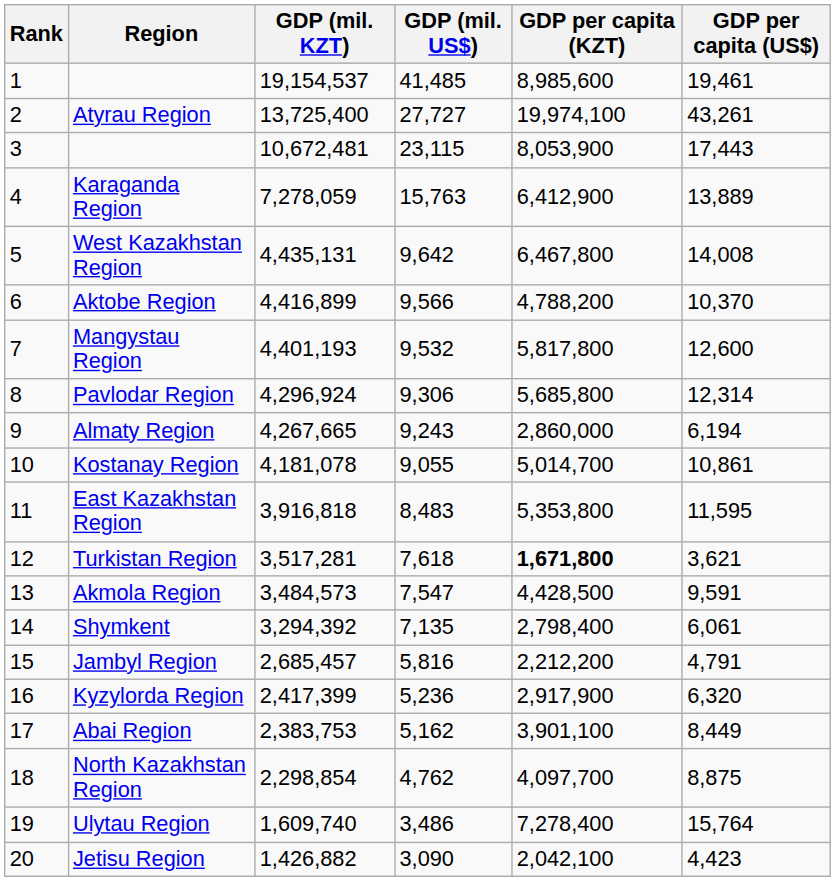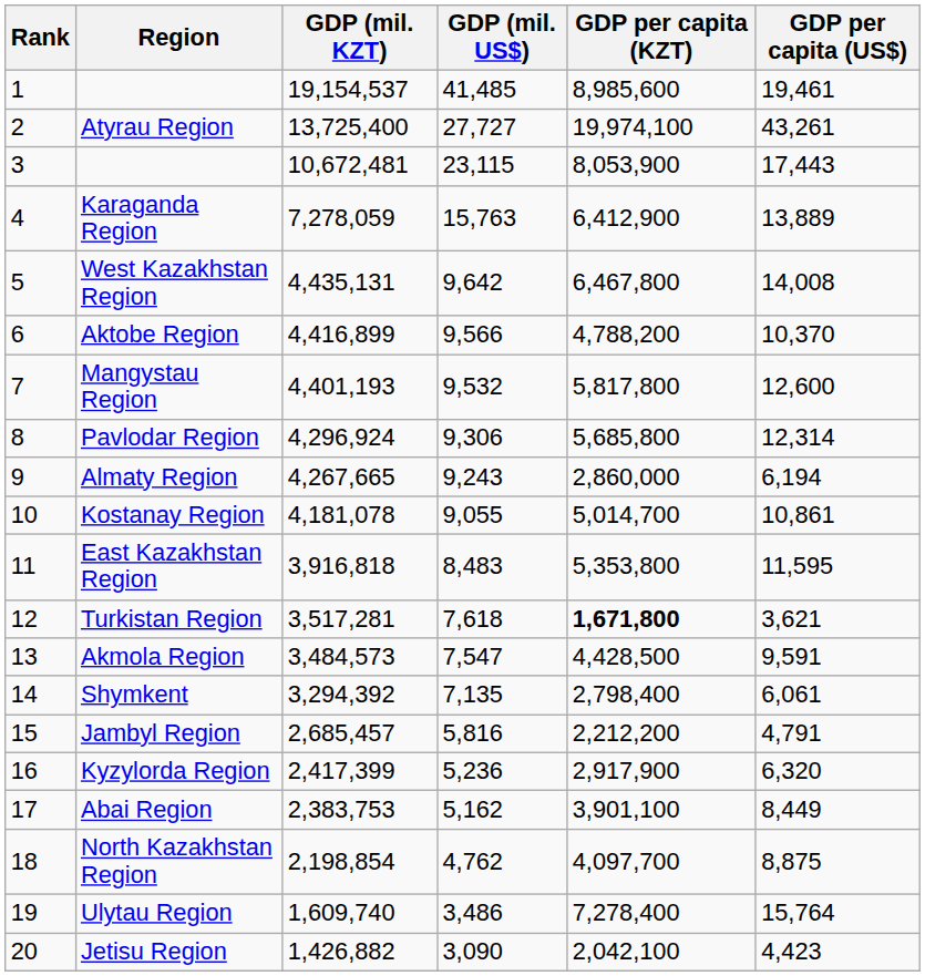 <table class="wikitable sortable" border="1">
 <tr>
 <th>Rank</th>
 <th>Region</th>
 <th>GDP (mil. <a href='#'>KZT</a>)</th>
 <th>GDP (mil. <a href='#'>US$</a>)</th>
 <th>GDP per capita (KZT)</th>
 <th>GDP per capita (US$)</th>
 </tr>
 <tr>
 <td>1</td>
 <td></td>
 <td>19,154,537</td>
 <td>41,485</td>
 <td>8,985,600</td>
 <td>19,461</td>
 </tr>
 <tr>
 <td>2</td>
 <td><a href='#'>Atyrau Region</a></td>
 <td>13,725,400</td>
 <td>27,727</td>
 <td>19,974,100</td>
 <td>43,261</td>
 </tr>
 <tr>
 <td>3</td>
 <td></td>
 <td>10,672,481</td>
 <td>23,115</td>
 <td>8,053,900</td>
 <td>17,443</td>
 </tr>
 <tr>
 <td>4</td>
 <td><a href='#'>Karaganda Region</a></td>
 <td>7,278,059</td>
 <td>15,763</td>
 <td>6,412,900</td>
 <td>13,889</td>
 </tr>
 <tr>
 <td>5</td>
 <td><a href='#'>West Kazakhstan Region</a></td>
 <td>4,435,131</td>
 <td>9,642</td>
 <td>6,467,800</td>
 <td>14,008</td>
 </tr>
 <tr>
 <td>6</td>
 <td><a href='#'>Aktobe Region</a></td>
 <td>4,416,899</td>
 <td>9,566</td>
 <td>4,788,200</td>
 <td>10,370</td>
 </tr>
 <tr>
 <td>7</td>
 <td><a href='#'>Mangystau Region</a></td>
 <td>4,401,193</td>
 <td>9,532</td>
 <td>5,817,800</td>
 <td>12,600</td>
 </tr>
 <tr>
 <td>8</td>
 <td><a href='#'>Pavlodar Region</a></td>
 <td>4,296,924</td>
 <td>9,306</td>
 <td>5,685,800</td>
 <td>12,314</td>
 </tr>
 <tr>
 <td>9</td>
 <td><a href='#'>Almaty Region</a></td>
 <td>4,267,665</td>
 <td>9,243</td>
 <td>2,860,000</td>
 <td>6,194</td>
 </tr>
 <tr>
 <td>10</td>
 <td><a href='#'>Kostanay Region</a></td>
 <td>4,181,078</td>
 <td>9,055</td>
 <td>5,014,700</td>
 <td>10,861</td>
 </tr>
 <tr>
 <td>11</td>
 <td><a href='#'>East Kazakhstan Region</a></td>
 <td>3,916,818</td>
 <td>8,483</td>
 <td>5,353,800</td>
 <td>11,595</td>
 </tr>
 <tr>
 <td>12</td>
 <td><a href='#'>Turkistan Region</a></td>
 <td>3,517,281</td>
 <td>7,618</td>
 <td><strong>1,671,800</strong></td>
 <td>3,621</td>
 </tr>
 <tr>
 <td>13</td>
 <td><a href='#'>Akmola Region</a></td>
 <td>3,484,573</td>
 <td>7,547</td>
 <td>4,428,500</td>
 <td>9,591</td>
 </tr>
 <tr>
 <td>14</td>
 <td><a href='#'>Shymkent</a></td>
 <td>3,294,392</td>
 <td>7,135</td>
 <td>2,798,400</td>
 <td>6,061</td>
 </tr>
 <tr>
 <td>15</td>
 <td><a href='#'>Jambyl Region</a></td>
 <td>2,685,457</td>
 <td>5,816</td>
 <td>2,212,200</td>
 <td>4,791</td>
 </tr>
 <tr>
 <td>16</td>
 <td><a href='#'>Kyzylorda Region</a></td>
 <td>2,417,399</td>
 <td>5,236</td>
 <td>2,917,900</td>
 <td>6,320</td>
 </tr>
 <tr>
 <td>17</td>
 <td><a href='#'>Abai Region</a></td>
 <td>2,383,753</td>
 <td>5,162</td>
 <td>3,901,100</td>
 <td>8,449</td>
 </tr>
 <tr>
 <td>18</td>
 <td><a href='#'>North Kazakhstan Region</a></td>
-<td>2,298,854</td>
+<td>2,198,854</td>
 <td>4,762</td>
 <td>4,097,700</td>
 <td>8,875</td>
 </tr>
 <tr>
 <td>19</td>
 <td><a href='#'>Ulytau Region</a></td>
 <td>1,609,740</td>
 <td>3,486</td>
 <td>7,278,400</td>
 <td>15,764</td>
 </tr>
 <tr>
 <td>20</td>
 <td><a href='#'>Jetisu Region</a></td>
 <td>1,426,882</td>
 <td>3,090</td>
 <td>2,042,100</td>
 <td>4,423</td>
 </tr>
 <tr>
 </tr>
 </table>
